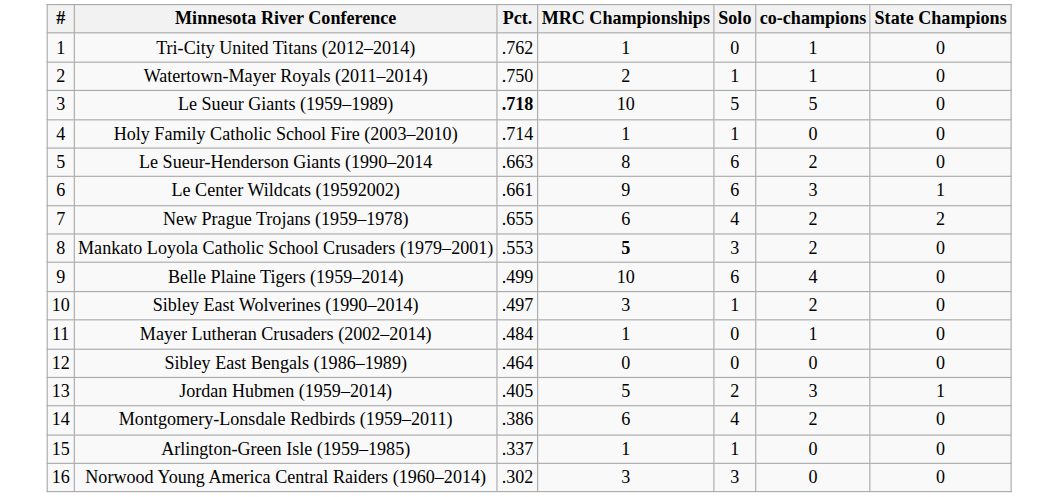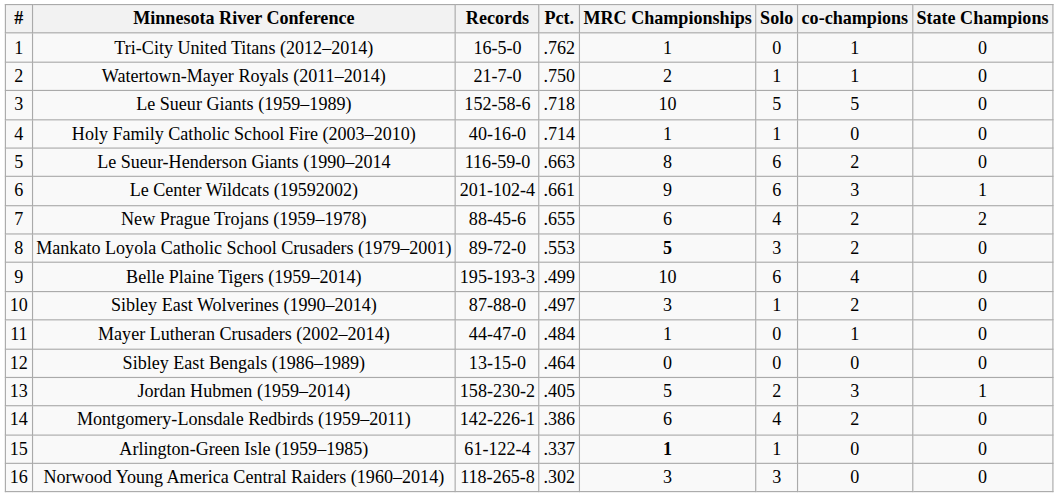 <table class="wikitable sortable"  style="text-align:center; margin:1em auto;">
 <tr>
 <th>#</th>
 <th>Minnesota River Conference</th>
+<th>Records</th>
 <th>Pct.</th>
 <th>MRC Championships</th>
 <th>Solo</th>
 <th>co-champions</th>
 <th>State Champions</th>
 </tr>
 <tr>
 <td>1</td>
 <td>Tri-City United Titans (2012–2014)</td>
+<td>16-5-0</td>
 <td>.762</td>
 <td>1</td>
 <td>0</td>
 <td>1</td>
 <td>0</td>
 </tr>
 <tr>
 <td>2</td>
 <td>Watertown-Mayer Royals (2011–2014)</td>
+<td>21-7-0</td>
 <td>.750</td>
 <td>2</td>
 <td>1</td>
 <td>1</td>
 <td>0</td>
 </tr>
 <tr>
 <td>3</td>
 <td>Le Sueur Giants (1959–1989)</td>
-<td><strong>.718</strong></td>
+<td>152-58-6</td>
+<td>.718</td>
 <td>10</td>
 <td>5</td>
 <td>5</td>
 <td>0</td>
 </tr>
 <tr>
 <td>4</td>
 <td>Holy Family Catholic School Fire (2003–2010)</td>
+<td>40-16-0</td>
 <td>.714</td>
 <td>1</td>
 <td>1</td>
 <td>0</td>
 <td>0</td>
 </tr>
 <tr>
 <td>5</td>
 <td>Le Sueur-Henderson Giants (1990–2014</td>
+<td>116-59-0</td>
 <td>.663</td>
 <td>8</td>
 <td>6</td>
 <td>2</td>
 <td>0</td>
 </tr>
 <tr>
 <td>6</td>
 <td>Le Center Wildcats (19592002)</td>
+<td>201-102-4</td>
 <td>.661</td>
 <td>9</td>
 <td>6</td>
 <td>3</td>
 <td>1</td>
 </tr>
 <tr>
 <td>7</td>
 <td>New Prague Trojans (1959–1978)</td>
+<td>88-45-6</td>
 <td>.655</td>
 <td>6</td>
 <td>4</td>
 <td>2</td>
 <td>2</td>
 </tr>
 <tr>
 <td>8</td>
 <td>Mankato Loyola Catholic School Crusaders (1979–2001)</td>
+<td>89-72-0</td>
 <td>.553</td>
 <td><strong>5</strong></td>
 <td>3</td>
 <td>2</td>
 <td>0</td>
 </tr>
 <tr>
 <td>9</td>
 <td>Belle Plaine Tigers (1959–2014)</td>
+<td>195-193-3</td>
 <td>.499</td>
 <td>10</td>
 <td>6</td>
 <td>4</td>
 <td>0</td>
 </tr>
 <tr>
 <td>10</td>
 <td>Sibley East Wolverines (1990–2014)</td>
+<td>87-88-0</td>
 <td>.497</td>
 <td>3</td>
 <td>1</td>
 <td>2</td>
 <td>0</td>
 </tr>
 <tr>
 <td>11</td>
 <td>Mayer Lutheran Crusaders (2002–2014)</td>
+<td>44-47-0</td>
 <td>.484</td>
 <td>1</td>
 <td>0</td>
 <td>1</td>
 <td>0</td>
 </tr>
 <tr>
 <td>12</td>
 <td>Sibley East Bengals (1986–1989)</td>
+<td>13-15-0</td>
 <td>.464</td>
 <td>0</td>
 <td>0</td>
 <td>0</td>
 <td>0</td>
 </tr>
 <tr>
 <td>13</td>
 <td>Jordan Hubmen (1959–2014)</td>
+<td>158-230-2</td>
 <td>.405</td>
 <td>5</td>
 <td>2</td>
 <td>3</td>
 <td>1</td>
 </tr>
 <tr>
 <td>14</td>
 <td>Montgomery-Lonsdale Redbirds (1959–2011)</td>
+<td>142-226-1</td>
 <td>.386</td>
 <td>6</td>
 <td>4</td>
 <td>2</td>
 <td>0</td>
 </tr>
 <tr>
 <td>15</td>
 <td>Arlington-Green Isle (1959–1985)</td>
+<td>61-122-4</td>
 <td>.337</td>
-<td>1</td>
+<td><strong>1</strong></td>
 <td>1</td>
 <td>0</td>
 <td>0</td>
 </tr>
 <tr>
 <td>16</td>
 <td>Norwood Young America Central Raiders (1960–2014)</td>
+<td>118-265-8</td>
 <td>.302</td>
 <td>3</td>
 <td>3</td>
 <td>0</td>
 <td>0</td>
 </tr>
 </table>
